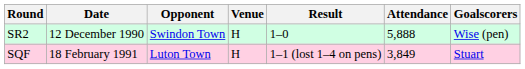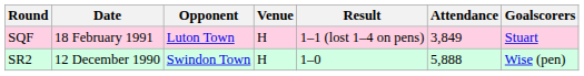 <table class="wikitable">
 <tr>
 <th>Round</th>
 <th>Date</th>
 <th>Opponent</th>
 <th>Venue</th>
 <th>Result</th>
 <th>Attendance</th>
 <th>Goalscorers</th>
 </tr>
+<tr style="background-color: #ffd0e3;">
+<td>SQF</td>
+<td>18 February 1991</td>
+<td><a href='#'>Luton Town</a></td>
+<td>H</td>
+<td>1–1 (lost 1–4 on pens)</td>
+<td>3,849</td>
+<td><a href='#'>Stuart</a></td>
+</tr>
 <tr style="background-color: #d0ffe3;">
 <td>SR2</td>
 <td>12 December 1990</td>
 <td><a href='#'>Swindon Town</a></td>
 <td>H</td>
 <td>1–0</td>
 <td>5,888</td>
 <td><a href='#'>Wise</a> (pen)</td>
 </tr>
-<tr style="background-color: #ffd0e3;">
-<td>SQF</td>
-<td>18 February 1991</td>
-<td><a href='#'>Luton Town</a></td>
-<td>H</td>
-<td>1–1 (lost 1–4 on pens)</td>
-<td>3,849</td>
-<td><a href='#'>Stuart</a></td>
-</tr>
 </table>
